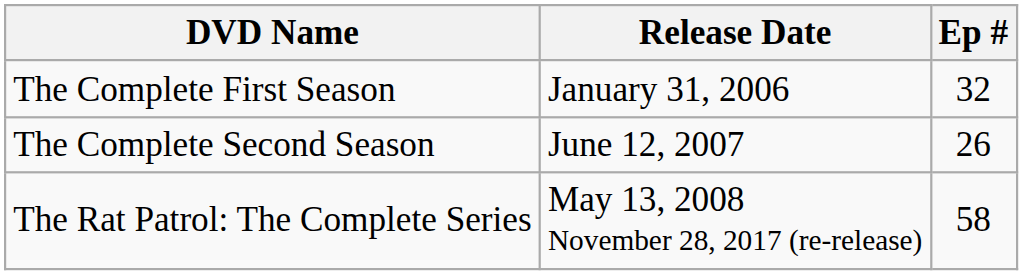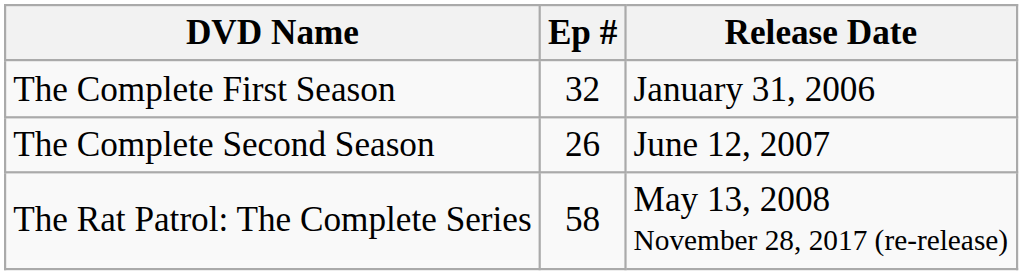 <table class="wikitable">
 <tr>
 <th>DVD Name</th>
+<th>Ep #</th>
 <th>Release Date</th>
-<th>Ep #</th>
 </tr>
 <tr>
 <td>The Complete First Season</td>
+<td style="text-align:center;">32</td>
 <td>January 31, 2006</td>
-<td style="text-align:center;">32</td>
 </tr>
 <tr>
 <td>The Complete Second Season</td>
+<td style="text-align:center;">26</td>
 <td>June 12, 2007</td>
-<td style="text-align:center;">26</td>
 </tr>
 <tr>
 <td>The Rat Patrol: The Complete Series</td>
+<td style="text-align:center;">58</td>
 <td>May 13, 2008<br><small>November 28, 2017 (re-release)</small></td>
-<td style="text-align:center;">58</td>
 </tr>
 </table>
